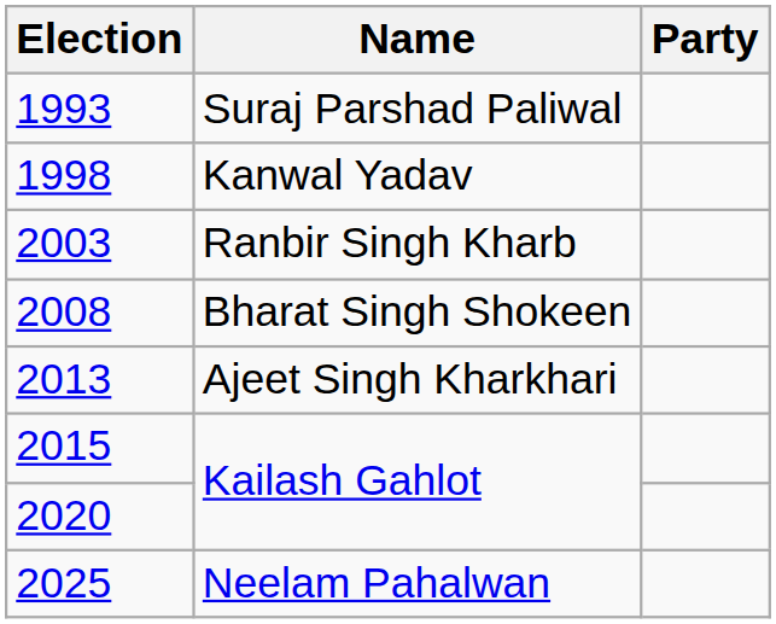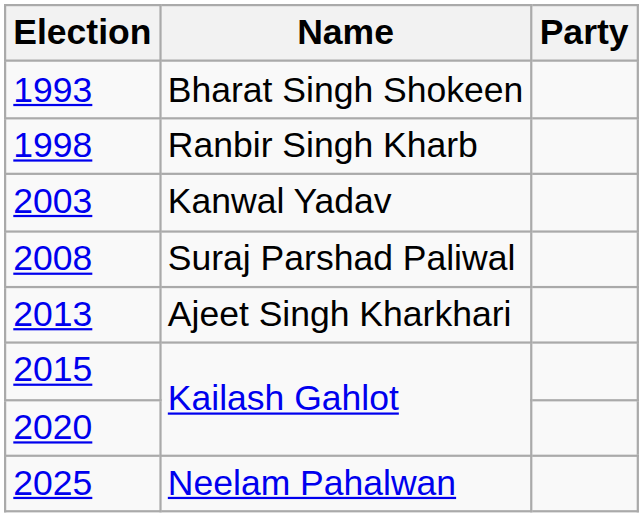 <table class="wikitable sortable">
 <tr>
 <th>Election</th>
 <th>Name</th>
 <th colspan=2>Party</th>
 </tr>
 <tr>
 <td><a href='#'>1993</a></td>
-<td>Suraj Parshad Paliwal</td>
+<td>Bharat Singh Shokeen</td>
 <td></td>
 </tr>
 <tr>
 <td><a href='#'>1998</a></td>
+<td>Ranbir Singh Kharb</td>
+<td></td>
+</tr>
+<tr>
+<td><a href='#'>2003</a></td>
 <td>Kanwal Yadav</td>
 <td></td>
 </tr>
 <tr>
-<td><a href='#'>2003</a></td>
-<td>Ranbir Singh Kharb</td>
-<td></td>
-</tr>
-<tr>
 <td><a href='#'>2008</a></td>
-<td>Bharat Singh Shokeen</td>
+<td>Suraj Parshad Paliwal</td>
 </tr>
 <tr>
 <td><a href='#'>2013</a></td>
 <td>Ajeet Singh Kharkhari</td>
 <td></td>
 </tr>
 <tr>
 <td><a href='#'>2015</a></td>
 <td rowspan="2"><a href='#'>Kailash Gahlot</a></td>
 <td></td>
 </tr>
 <tr>
 <td><a href='#'>2020</a></td>
 </tr>
 <tr>
 <td><a href='#'>2025</a></td>
 <td><a href='#'>Neelam Pahalwan</a></td>
 <td></td>
 </tr>
 </table>
